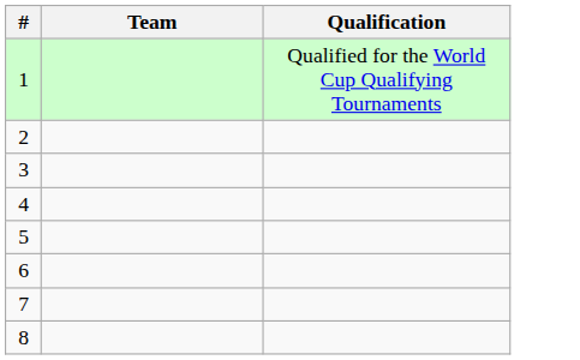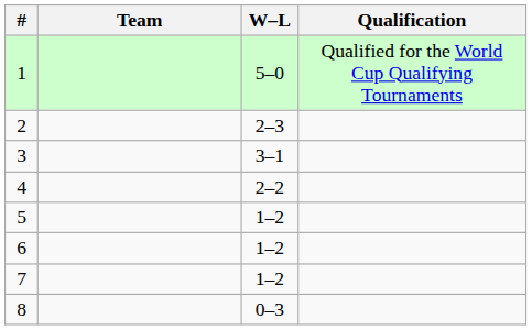 <table class=wikitable style="text-align:center;">
 <tr>
 <th width=20px>#</th>
 <th width=160px>Team</th>
+<th width=40px>W–L</th>
 <th width=180px>Qualification</th>
 </tr>
 <tr bgcolor=#ccffcc>
 <td>1</td>
 <td align=left></td>
+<td>5–0</td>
 <td>Qualified for the <a href='#'>World Cup Qualifying Tournaments</a></td>
 </tr>
 <tr>
 <td>2</td>
 <td align=left></td>
+<td>2–3</td>
 <td></td>
 </tr>
 <tr>
 <td>3</td>
 <td align=left></td>
+<td>3–1</td>
 <td></td>
 </tr>
 <tr>
 <td>4</td>
 <td align=left></td>
+<td>2–2</td>
 <td></td>
 </tr>
 <tr>
 <td>5</td>
 <td align=left></td>
+<td>1–2</td>
 <td></td>
 </tr>
 <tr>
 <td>6</td>
 <td align=left></td>
+<td>1–2</td>
 <td></td>
 </tr>
 <tr>
 <td>7</td>
 <td align=left></td>
+<td>1–2</td>
 <td></td>
 </tr>
 <tr>
 <td>8</td>
 <td align=left></td>
+<td>0–3</td>
 <td></td>
 </tr>
 </table>
